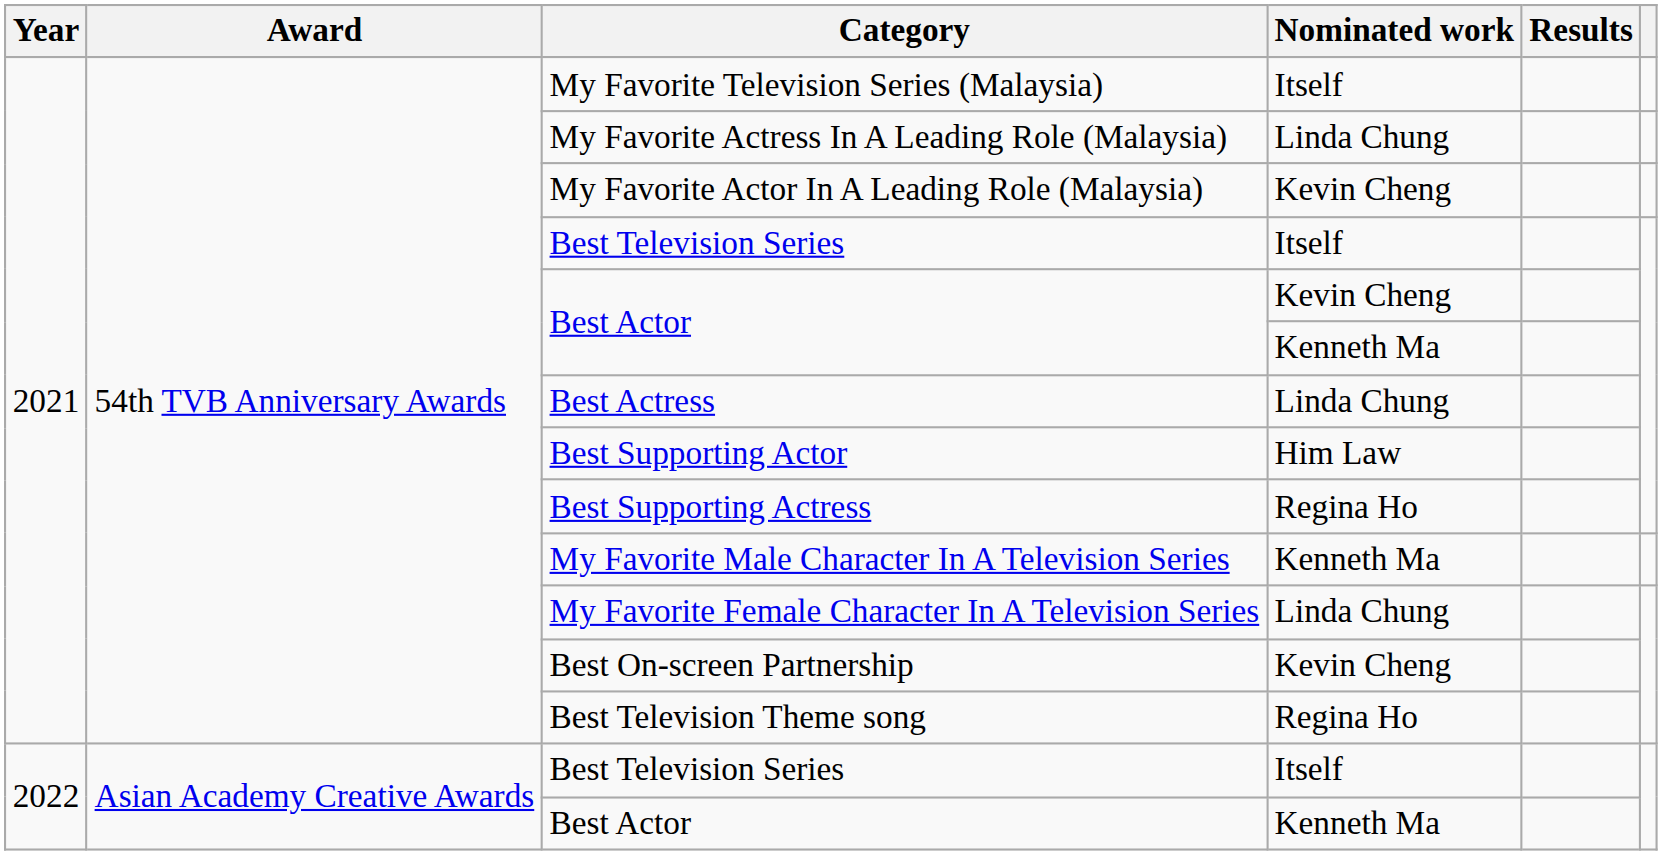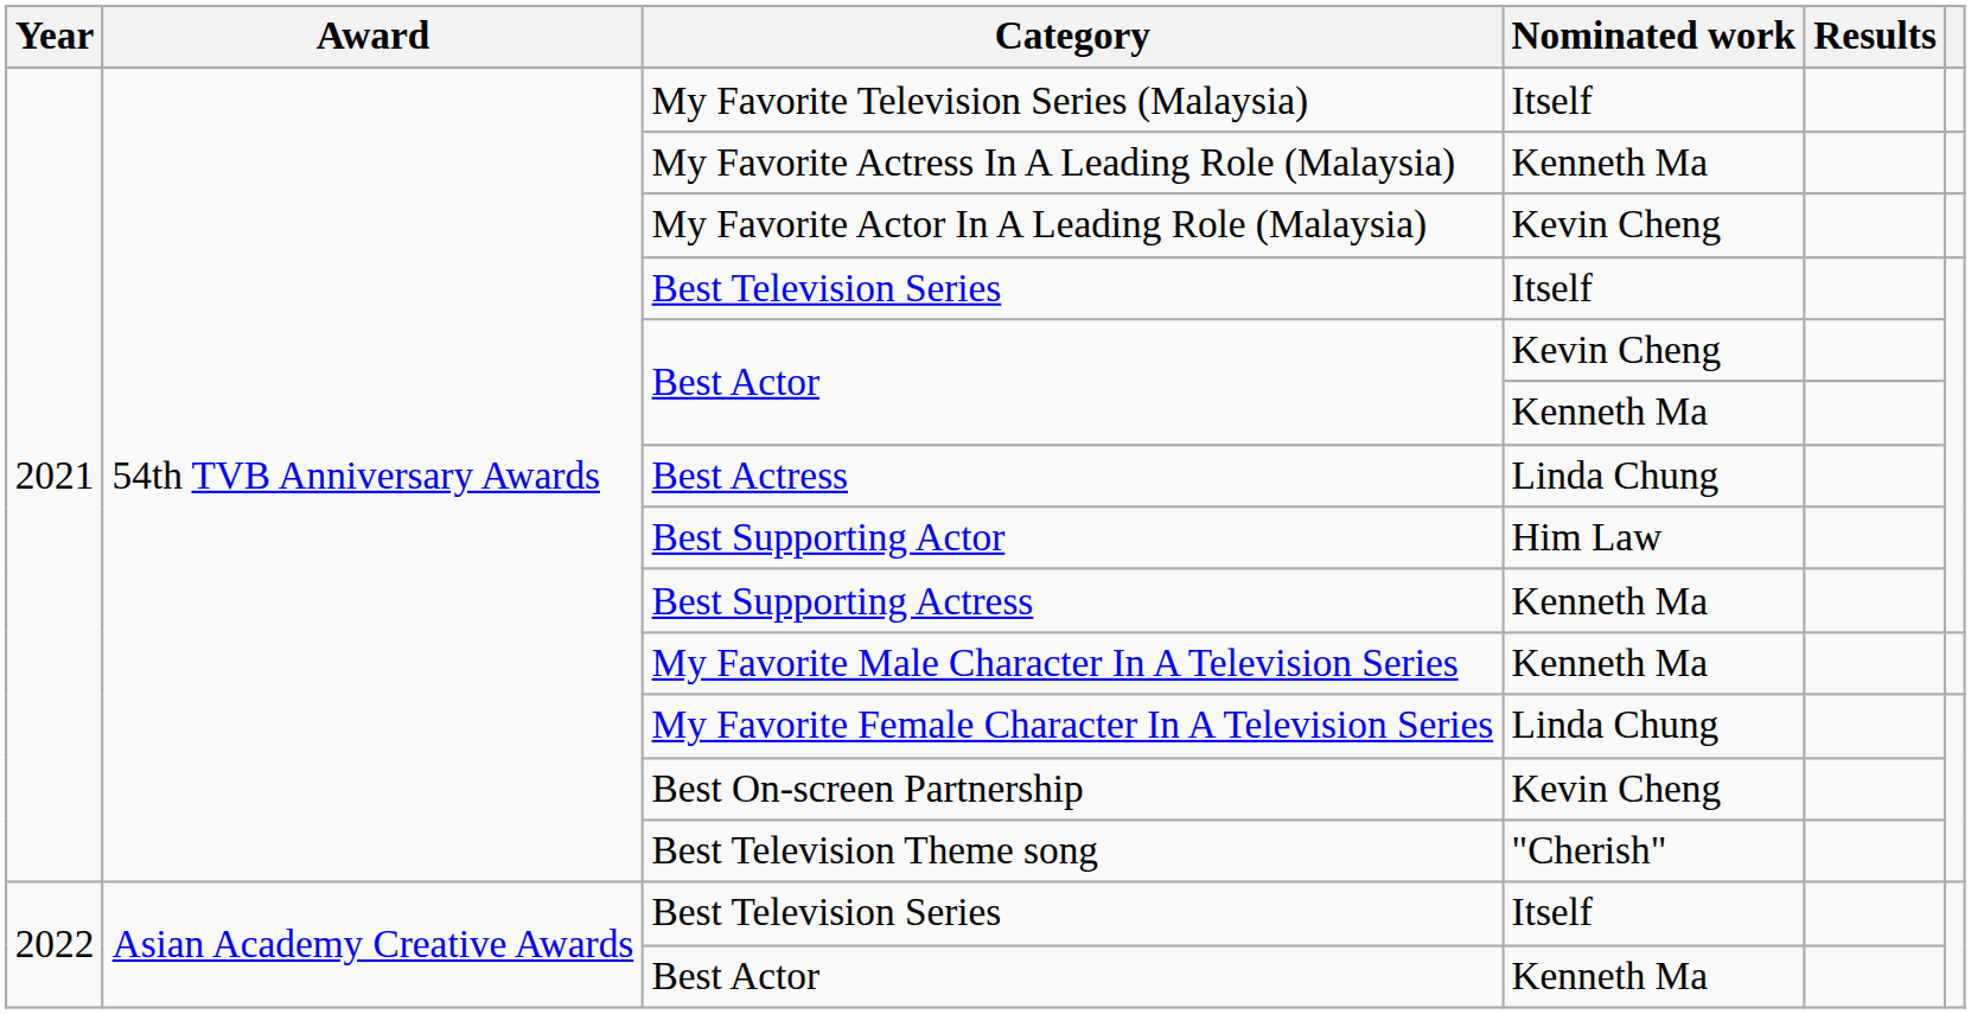 <table class="wikitable sortable plainrowheaders">
 <tr>
 <th scope="col">Year</th>
 <th scope="col">Award</th>
 <th scope="col">Category</th>
 <th scope="col">Nominated work</th>
 <th scope="col">Results</th>
 <th scope="col" class="unsortable"></th>
 </tr>
 <tr>
 <td rowspan="13">2021</td>
 <td rowspan="13">54th <a href='#'>TVB Anniversary Awards</a></td>
 <td>My Favorite Television Series (Malaysia)</td>
 <td>Itself</td>
 <td></td>
 <td></td>
 </tr>
 <tr>
 <td>My Favorite Actress In A Leading Role (Malaysia)</td>
-<td>Linda Chung</td>
+<td>Kenneth Ma</td>
 <td></td>
 <td></td>
 </tr>
 <tr>
 <td>My Favorite Actor In A Leading Role (Malaysia)</td>
 <td>Kevin Cheng</td>
 <td></td>
 <td></td>
 </tr>
 <tr>
 <td><a href='#'>Best Television Series</a></td>
 <td>Itself</td>
 <td></td>
 <td rowspan="6"></td>
 </tr>
 <tr>
 <td rowspan="2"><a href='#'>Best Actor</a></td>
 <td>Kevin Cheng</td>
 <td></td>
 </tr>
 <tr>
 <td>Kenneth Ma</td>
 <td></td>
 </tr>
 <tr>
 <td><a href='#'>Best Actress</a></td>
 <td>Linda Chung</td>
 <td></td>
 </tr>
 <tr>
 <td><a href='#'>Best Supporting Actor</a></td>
 <td>Him Law</td>
 <td></td>
 </tr>
 <tr>
 <td><a href='#'>Best Supporting Actress</a></td>
-<td>Regina Ho</td>
+<td>Kenneth Ma</td>
 <td></td>
 </tr>
 <tr>
 <td><a href='#'>My Favorite Male Character In A Television Series</a></td>
 <td>Kenneth Ma </td>
 <td></td>
 <td></td>
 </tr>
 <tr>
 <td><a href='#'>My Favorite Female Character In A Television Series</a></td>
 <td>Linda Chung </td>
 <td></td>
 <td rowspan="3"></td>
 </tr>
 <tr>
 <td>Best On-screen Partnership</td>
 <td>Kevin Cheng</td>
 <td></td>
 </tr>
 <tr>
 <td>Best Television Theme song</td>
-<td>Regina Ho</td>
+<td>"Cherish"</td>
 <td></td>
 </tr>
 <tr>
 <td rowspan="2">2022</td>
 <td rowspan="2"><a href='#'>Asian Academy Creative Awards</a></td>
 <td>Best Television Series</td>
 <td>Itself</td>
 <td></td>
 <td rowspan="2"></td>
 </tr>
 <tr>
 <td>Best Actor</td>
 <td>Kenneth Ma</td>
 <td></td>
 </tr>
 </table>
